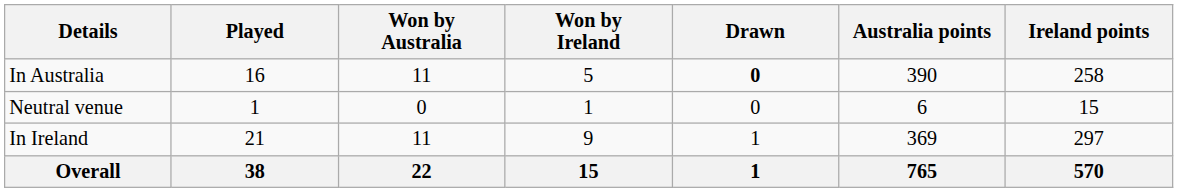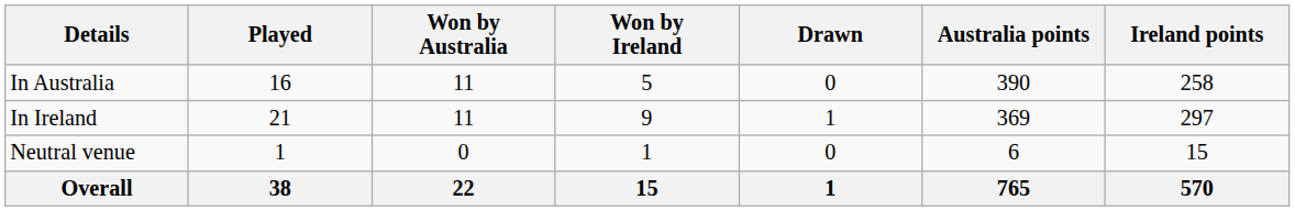 <table class="wikitable sortable">
 <tr>
 <th width="125">Details</th>
 <th width="125">Played</th>
 <th width="125">Won by<br>Australia</th>
 <th width="125">Won by<br>Ireland</th>
 <th width="125">Drawn</th>
 <th width="125">Australia points</th>
 <th width="125">Ireland points</th>
 </tr>
 <tr>
 <td>In Australia</td>
 <td align=center>16</td>
 <td align=center>11</td>
 <td align=center>5</td>
-<td align=center><strong>0</strong></td>
+<td align=center>0</td>
 <td align=center>390</td>
 <td align=center>258</td>
+</tr>
+<tr>
+<td>In Ireland</td>
+<td align=center>21</td>
+<td align=center>11</td>
+<td align=center>9</td>
+<td align=center>1</td>
+<td align=center>369</td>
+<td align=center>297</td>
 </tr>
 <tr>
 <td>Neutral venue</td>
 <td align=center>1</td>
 <td align=center>0</td>
 <td align=center>1</td>
 <td align=center>0</td>
 <td align=center>6</td>
 <td align=center>15</td>
 </tr>
 <tr>
-<td>In Ireland</td>
-<td align=center>21</td>
-<td align=center>11</td>
-<td align=center>9</td>
-<td align=center>1</td>
-<td align=center>369</td>
-<td align=center>297</td>
-</tr>
-<tr>
 <th align=center>Overall</th>
 <th align=center>38</th>
 <th align=center>22</th>
 <th align=center>15</th>
 <th align=center>1</th>
 <th align=center>765</th>
 <th align=center>570</th>
 </tr>
 </table>
